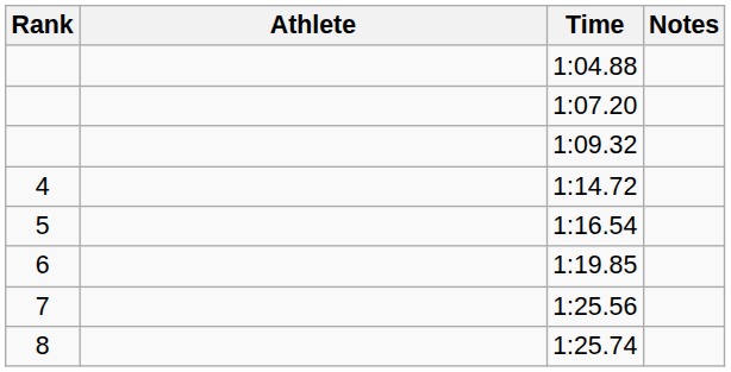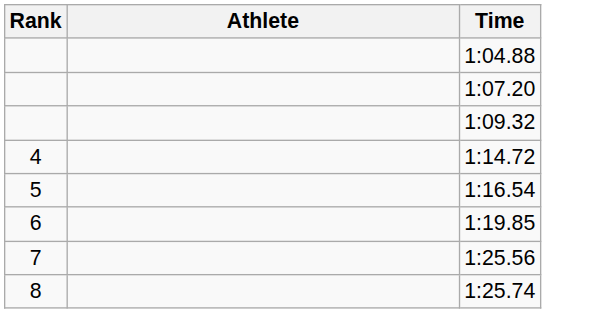 <table class="wikitable" style="text-align:center">
 <tr>
 <th>Rank</th>
 <th Style="width:18em">Athlete</th>
 <th>Time</th>
-<th>Notes</th>
 </tr>
 <tr>
 <td></td>
 <td style="text-align:left"></td>
 <td>1:04.88</td>
-<td></td>
 </tr>
 <tr>
 <td></td>
 <td style="text-align:left"></td>
 <td>1:07.20</td>
-<td></td>
 </tr>
 <tr>
 <td></td>
 <td style="text-align:left"></td>
 <td>1:09.32</td>
-<td></td>
 </tr>
 <tr>
 <td>4</td>
 <td style="text-align:left"></td>
 <td>1:14.72</td>
-<td></td>
 </tr>
 <tr>
 <td>5</td>
 <td style="text-align:left"></td>
 <td>1:16.54</td>
-<td></td>
 </tr>
 <tr>
 <td>6</td>
 <td style="text-align:left"></td>
 <td>1:19.85</td>
-<td></td>
 </tr>
 <tr>
 <td>7</td>
 <td style="text-align:left"></td>
 <td>1:25.56</td>
-<td></td>
 </tr>
 <tr>
 <td>8</td>
 <td style="text-align:left"></td>
 <td>1:25.74</td>
-<td></td>
 </tr>
 </table>
